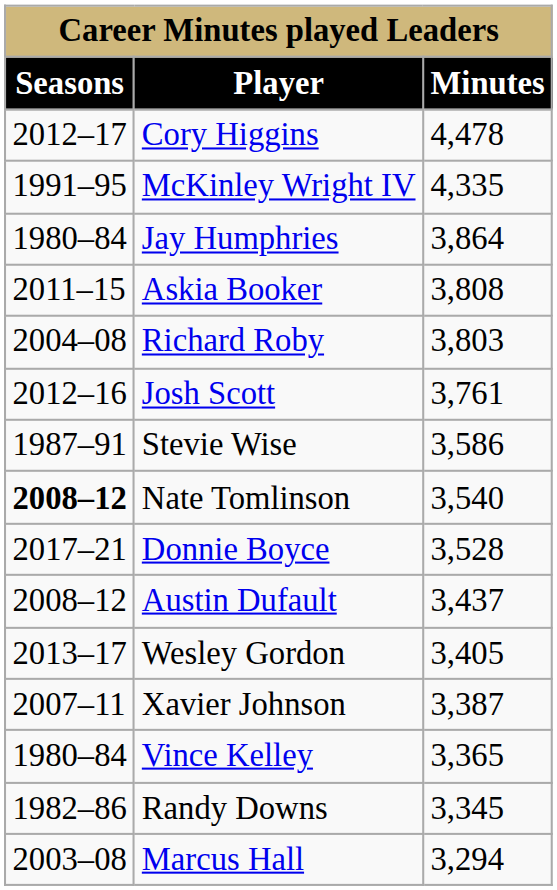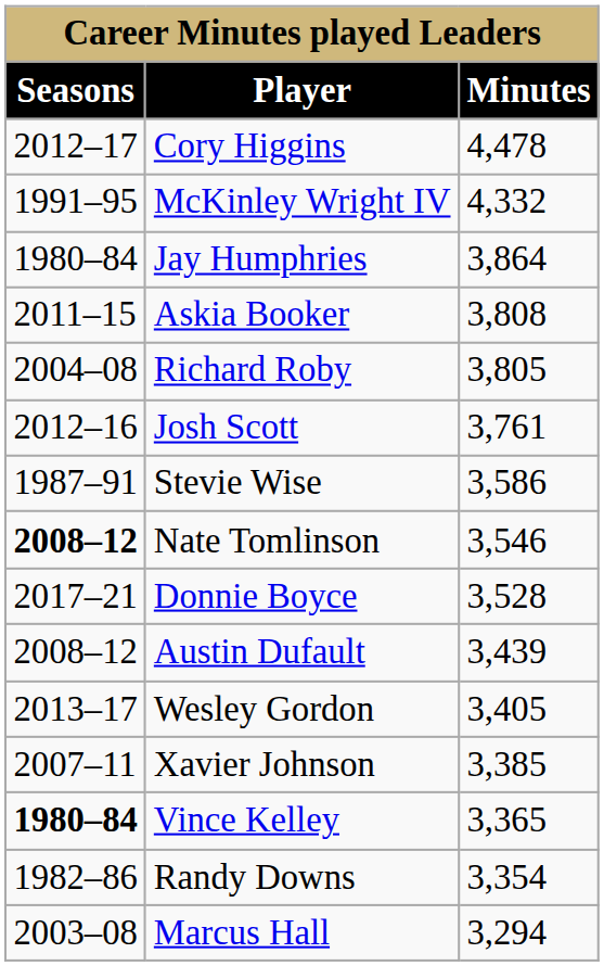 <table class="wikitable" style="float:left; margin-right:1em">
 <tr>
 <th style="background:#CFB87C; color:black;" colspan=6>Career Minutes played Leaders</th>
 </tr>
 <tr>
 <th style="background:black; color:white;">Seasons</th>
 <th style="background:black; color:white;">Player</th>
 <th style="background:black; color:white;">Minutes</th>
 </tr>
 <tr>
 <td>2012–17</td>
 <td><a href='#'>Cory Higgins</a></td>
 <td>4,478</td>
 </tr>
 <tr>
 <td>1991–95</td>
 <td><a href='#'>McKinley Wright IV</a></td>
-<td>4,335</td>
+<td>4,332</td>
 </tr>
 <tr>
 <td>1980–84</td>
 <td><a href='#'>Jay Humphries</a></td>
 <td>3,864</td>
 </tr>
 <tr>
 <td>2011–15</td>
 <td><a href='#'>Askia Booker</a></td>
 <td>3,808</td>
 </tr>
 <tr>
 <td>2004–08</td>
 <td><a href='#'>Richard Roby</a></td>
-<td>3,803</td>
+<td>3,805</td>
 </tr>
 <tr>
 <td>2012–16</td>
 <td><a href='#'>Josh Scott</a></td>
 <td>3,761</td>
 </tr>
 <tr>
 <td>1987–91</td>
 <td>Stevie Wise</td>
 <td>3,586</td>
 </tr>
 <tr>
 <td><strong>2008–12</strong></td>
 <td>Nate Tomlinson</td>
-<td>3,540</td>
+<td>3,546</td>
 </tr>
 <tr>
 <td>2017–21</td>
 <td><a href='#'>Donnie Boyce</a></td>
 <td>3,528</td>
 </tr>
 <tr>
 <td>2008–12</td>
 <td><a href='#'>Austin Dufault</a></td>
-<td>3,437</td>
+<td>3,439</td>
 </tr>
 <tr>
 <td>2013–17</td>
 <td>Wesley Gordon</td>
 <td>3,405</td>
 </tr>
 <tr>
 <td>2007–11</td>
 <td>Xavier Johnson</td>
-<td>3,387</td>
+<td>3,385</td>
 </tr>
 <tr>
-<td>1980–84</td>
+<td><strong>1980–84</strong></td>
 <td><a href='#'>Vince Kelley</a></td>
 <td>3,365</td>
 </tr>
 <tr>
 <td>1982–86</td>
 <td>Randy Downs</td>
-<td>3,345</td>
+<td>3,354</td>
 </tr>
 <tr>
 <td>2003–08</td>
 <td><a href='#'>Marcus Hall</a></td>
 <td>3,294</td>
 </tr>
 </table>
